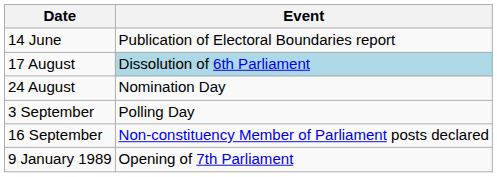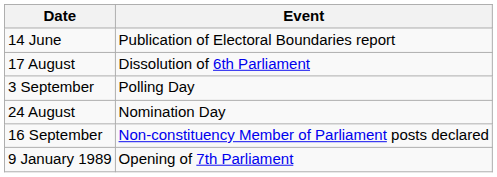 <table class="wikitable">
 <tr>
 <th>Date</th>
 <th>Event</th>
 </tr>
 <tr>
 <td>14 June</td>
 <td>Publication of Electoral Boundaries report</td>
 </tr>
 <tr>
 <td>17 August</td>
-<td style="background: lightblue;">Dissolution of <a href='#'>6th Parliament</a></td>
+<td>Dissolution of <a href='#'>6th Parliament</a></td>
+</tr>
+<tr>
+<td>3 September</td>
+<td>Polling Day</td>
 </tr>
 <tr>
 <td>24 August</td>
 <td>Nomination Day</td>
-</tr>
-<tr>
-<td>3 September</td>
-<td>Polling Day</td>
 </tr>
 <tr>
 <td>16 September</td>
 <td><a href='#'>Non-constituency Member of Parliament</a> posts declared</td>
 </tr>
 <tr>
 <td>9 January 1989</td>
 <td>Opening of <a href='#'>7th Parliament</a></td>
 </tr>
 </table>
